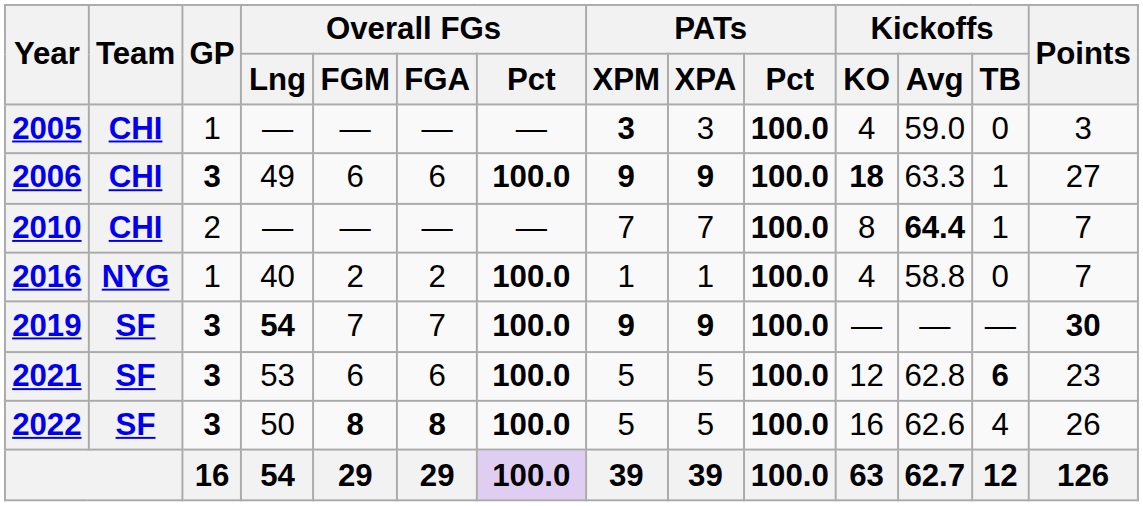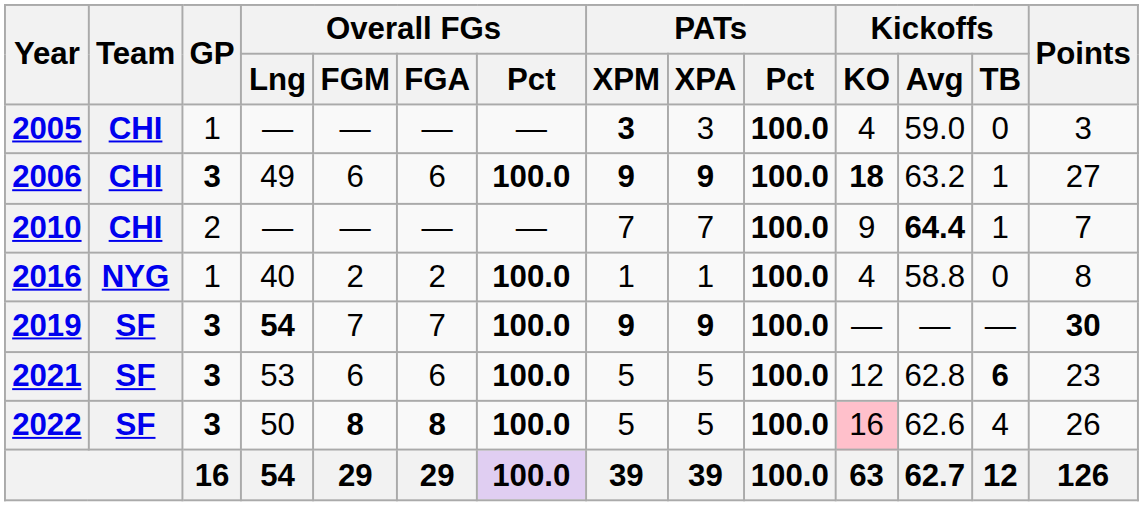 <table class=wikitable style="text-align:center;">
 <tr>
 <th rowspan="2">Year</th>
 <th rowspan="2">Team</th>
 <th rowspan="2">GP</th>
 <th colspan="4">Overall FGs</th>
 <th colspan="3">PATs</th>
 <th colspan="3">Kickoffs</th>
 <th rowspan="2">Points</th>
 </tr>
 <tr>
 <th>Lng</th>
 <th>FGM</th>
 <th>FGA</th>
 <th>Pct</th>
 <th>XPM</th>
 <th>XPA</th>
 <th>Pct</th>
 <th>KO</th>
 <th>Avg</th>
 <th>TB</th>
 </tr>
 <tr>
 <th><a href='#'>2005</a></th>
 <th><a href='#'>CHI</a></th>
 <td>1</td>
 <td>—</td>
 <td>—</td>
 <td>—</td>
 <td>—</td>
 <td><strong>3</strong></td>
 <td>3</td>
 <td><strong>100.0</strong></td>
 <td>4</td>
 <td>59.0</td>
 <td>0</td>
 <td>3</td>
 </tr>
 <tr>
 <th><a href='#'>2006</a></th>
 <th><a href='#'>CHI</a></th>
 <td><strong>3</strong></td>
 <td>49</td>
 <td>6</td>
 <td>6</td>
 <td><strong>100.0</strong></td>
 <td><strong>9</strong></td>
 <td><strong>9</strong></td>
 <td><strong>100.0</strong></td>
 <td><strong>18</strong></td>
-<td>63.3</td>
+<td>63.2</td>
 <td>1</td>
 <td>27</td>
 </tr>
 <tr>
 <th><a href='#'>2010</a></th>
 <th><a href='#'>CHI</a></th>
 <td>2</td>
 <td>—</td>
 <td>—</td>
 <td>—</td>
 <td>—</td>
 <td>7</td>
 <td>7</td>
 <td><strong>100.0</strong></td>
-<td>8</td>
+<td>9</td>
 <td><strong>64.4</strong></td>
 <td>1</td>
 <td>7</td>
 </tr>
 <tr>
 <th><a href='#'>2016</a></th>
 <th><a href='#'>NYG</a></th>
 <td>1</td>
 <td>40</td>
 <td>2</td>
 <td>2</td>
 <td><strong>100.0</strong></td>
 <td>1</td>
 <td>1</td>
 <td><strong>100.0</strong></td>
 <td>4</td>
 <td>58.8</td>
 <td>0</td>
-<td>7</td>
+<td>8</td>
 </tr>
 <tr>
 <th><a href='#'>2019</a></th>
 <th><a href='#'>SF</a></th>
 <td><strong>3</strong></td>
 <td><strong>54</strong></td>
 <td>7</td>
 <td>7</td>
 <td><strong>100.0</strong></td>
 <td><strong>9</strong></td>
 <td><strong>9</strong></td>
 <td><strong>100.0</strong></td>
 <td>—</td>
 <td>—</td>
 <td>—</td>
 <td><strong>30</strong></td>
 </tr>
 <tr>
 <th><a href='#'>2021</a></th>
 <th><a href='#'>SF</a></th>
 <td><strong>3</strong></td>
 <td>53</td>
 <td>6</td>
 <td>6</td>
 <td><strong>100.0</strong></td>
 <td>5</td>
 <td>5</td>
 <td><strong>100.0</strong></td>
 <td>12</td>
 <td>62.8</td>
 <td><strong>6</strong></td>
 <td>23</td>
 </tr>
 <tr>
 <th><a href='#'>2022</a></th>
 <th><a href='#'>SF</a></th>
 <td><strong>3</strong></td>
 <td>50</td>
 <td><strong>8</strong></td>
 <td><strong>8</strong></td>
 <td><strong>100.0</strong></td>
 <td>5</td>
 <td>5</td>
 <td><strong>100.0</strong></td>
-<td>16</td>
+<td style="background: pink;">16</td>
 <td>62.6</td>
 <td>4</td>
 <td>26</td>
 </tr>
 <tr>
 <th colspan="2"></th>
 <th>16</th>
 <th>54</th>
 <th>29</th>
 <th>29</th>
 <th style="background:#e0cef2; width:3em;">100.0</th>
 <th>39</th>
 <th>39</th>
 <th>100.0</th>
 <th>63</th>
 <th>62.7</th>
 <th>12</th>
 <th>126</th>
 </tr>
 </table>
